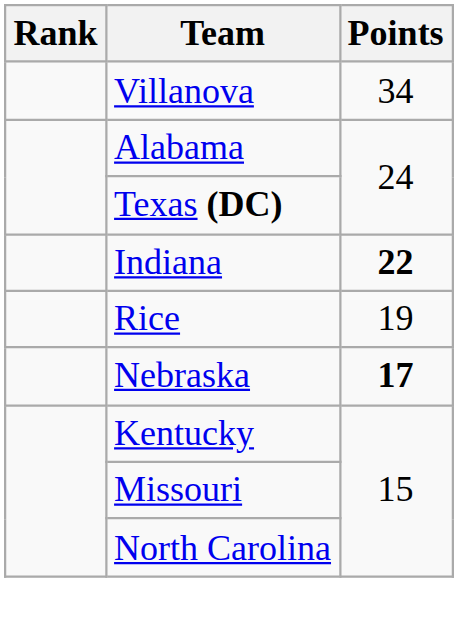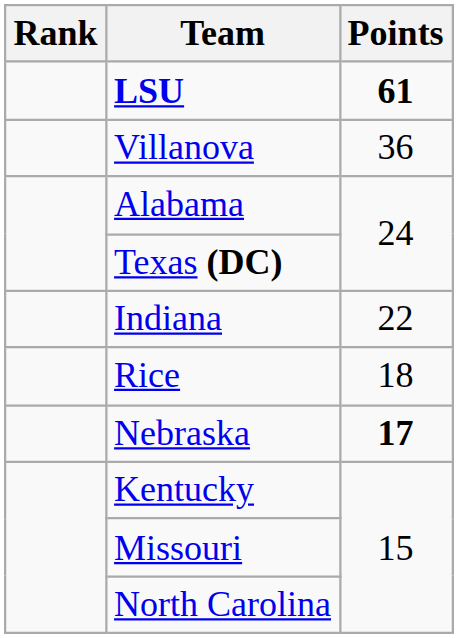 <table class="wikitable sortable" style="text-align:center">
 <tr>
 <th>Rank</th>
 <th>Team</th>
 <th>Points</th>
 </tr>
 <tr>
 <td></td>
+<td align="left"><strong><a href='#'>LSU</a></strong></td>
+<td><strong>61</strong></td>
+</tr>
+<tr>
+<td></td>
 <td align="left"><a href='#'>Villanova</a></td>
-<td>34</td>
+<td>36</td>
 </tr>
 <tr>
 <td rowspan=2></td>
 <td align="left"><a href='#'>Alabama</a></td>
 <td rowspan=2>24</td>
 </tr>
 <tr>
 <td align="left"><a href='#'>Texas</a> <strong>(DC)</strong></td>
 </tr>
 <tr>
 <td></td>
 <td align="left"><a href='#'>Indiana</a></td>
-<td><strong>22</strong></td>
+<td>22</td>
 </tr>
 <tr>
 <td></td>
 <td align="left"><a href='#'>Rice</a></td>
-<td>19</td>
+<td>18</td>
 </tr>
 <tr>
 <td></td>
 <td align="left"><a href='#'>Nebraska</a></td>
 <td><strong>17</strong></td>
 </tr>
 <tr>
 <td rowspan=3></td>
 <td align="left"><a href='#'>Kentucky</a></td>
 <td rowspan=3>15</td>
 </tr>
 <tr>
 <td align="left"><a href='#'>Missouri</a></td>
 </tr>
 <tr>
 <td align="left"><a href='#'>North Carolina</a></td>
 </tr>
 </table>
